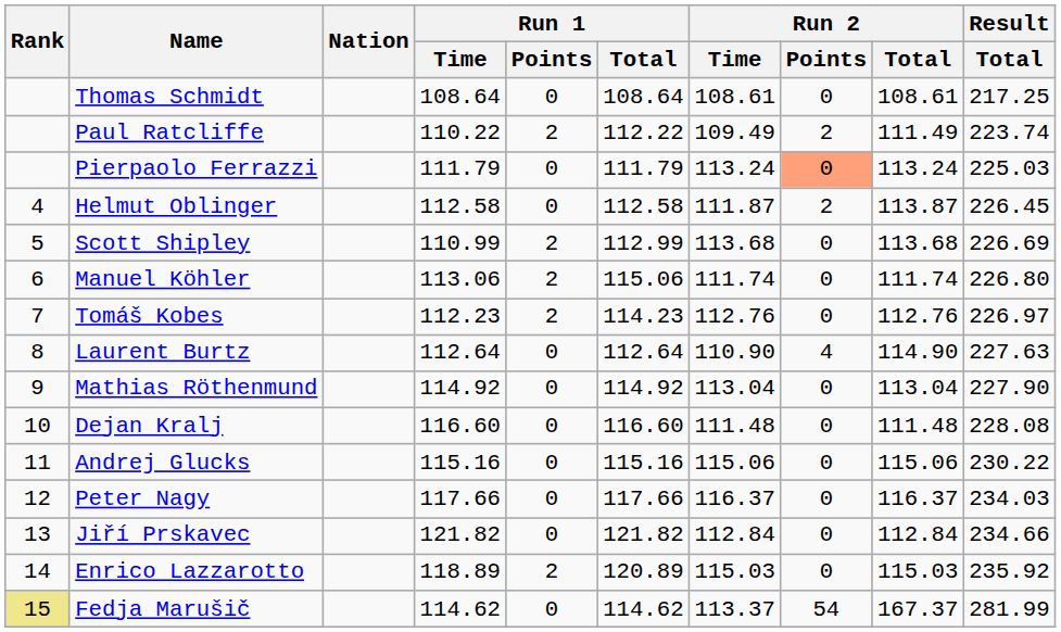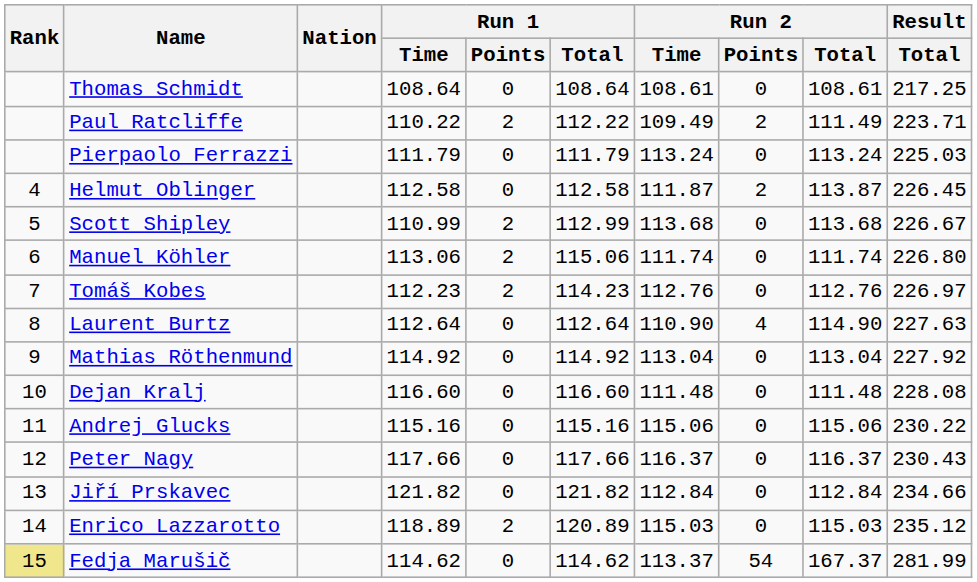 <table class="wikitable sortable" style="text-align:center">
 <tr>
 <th rowspan=2>Rank</th>
 <th rowspan=2>Name</th>
 <th rowspan=2>Nation</th>
 <th colspan=3>Run 1</th>
 <th colspan=3>Run 2</th>
 <th>Result</th>
 </tr>
 <tr>
 <th>Time</th>
 <th>Points</th>
 <th>Total</th>
 <th>Time</th>
 <th>Points</th>
 <th>Total</th>
 <th>Total</th>
 </tr>
 <tr>
 <td></td>
 <td align=left><a href='#'>Thomas Schmidt</a></td>
 <td align=left></td>
 <td>108.64</td>
 <td>0</td>
 <td>108.64</td>
 <td>108.61</td>
 <td>0</td>
 <td>108.61</td>
 <td>217.25</td>
 </tr>
 <tr>
 <td></td>
 <td align=left><a href='#'>Paul Ratcliffe</a></td>
 <td align=left></td>
 <td>110.22</td>
 <td>2</td>
 <td>112.22</td>
 <td>109.49</td>
 <td>2</td>
 <td>111.49</td>
-<td>223.74</td>
+<td>223.71</td>
 </tr>
 <tr>
 <td></td>
 <td align=left><a href='#'>Pierpaolo Ferrazzi</a></td>
 <td align=left></td>
 <td>111.79</td>
 <td>0</td>
 <td>111.79</td>
 <td>113.24</td>
-<td style="background: lightsalmon;">0</td>
+<td>0</td>
 <td>113.24</td>
 <td>225.03</td>
 </tr>
 <tr>
 <td>4</td>
 <td align=left><a href='#'>Helmut Oblinger</a></td>
 <td align=left></td>
 <td>112.58</td>
 <td>0</td>
 <td>112.58</td>
 <td>111.87</td>
 <td>2</td>
 <td>113.87</td>
 <td>226.45</td>
 </tr>
 <tr>
 <td>5</td>
 <td align=left><a href='#'>Scott Shipley</a></td>
 <td align=left></td>
 <td>110.99</td>
 <td>2</td>
 <td>112.99</td>
 <td>113.68</td>
 <td>0</td>
 <td>113.68</td>
-<td>226.69</td>
+<td>226.67</td>
 </tr>
 <tr>
 <td>6</td>
 <td align=left><a href='#'>Manuel Köhler</a></td>
 <td align=left></td>
 <td>113.06</td>
 <td>2</td>
 <td>115.06</td>
 <td>111.74</td>
 <td>0</td>
 <td>111.74</td>
 <td>226.80</td>
 </tr>
 <tr>
 <td>7</td>
 <td align=left><a href='#'>Tomáš Kobes</a></td>
 <td align=left></td>
 <td>112.23</td>
 <td>2</td>
 <td>114.23</td>
 <td>112.76</td>
 <td>0</td>
 <td>112.76</td>
 <td>226.97</td>
 </tr>
 <tr>
 <td>8</td>
 <td align=left><a href='#'>Laurent Burtz</a></td>
 <td align=left></td>
 <td>112.64</td>
 <td>0</td>
 <td>112.64</td>
 <td>110.90</td>
 <td>4</td>
 <td>114.90</td>
 <td>227.63</td>
 </tr>
 <tr>
 <td>9</td>
 <td align=left><a href='#'>Mathias Röthenmund</a></td>
 <td align=left></td>
 <td>114.92</td>
 <td>0</td>
 <td>114.92</td>
 <td>113.04</td>
 <td>0</td>
 <td>113.04</td>
-<td>227.90</td>
+<td>227.92</td>
 </tr>
 <tr>
 <td>10</td>
 <td align=left><a href='#'>Dejan Kralj</a></td>
 <td align=left></td>
 <td>116.60</td>
 <td>0</td>
 <td>116.60</td>
 <td>111.48</td>
 <td>0</td>
 <td>111.48</td>
 <td>228.08</td>
 </tr>
 <tr>
 <td>11</td>
 <td align=left><a href='#'>Andrej Glucks</a></td>
 <td align=left></td>
 <td>115.16</td>
 <td>0</td>
 <td>115.16</td>
 <td>115.06</td>
 <td>0</td>
 <td>115.06</td>
 <td>230.22</td>
 </tr>
 <tr>
 <td>12</td>
 <td align=left><a href='#'>Peter Nagy</a></td>
 <td align=left></td>
 <td>117.66</td>
 <td>0</td>
 <td>117.66</td>
 <td>116.37</td>
 <td>0</td>
 <td>116.37</td>
-<td>234.03</td>
+<td>230.43</td>
 </tr>
 <tr>
 <td>13</td>
 <td align=left><a href='#'>Jiří Prskavec</a></td>
 <td align=left></td>
 <td>121.82</td>
 <td>0</td>
 <td>121.82</td>
 <td>112.84</td>
 <td>0</td>
 <td>112.84</td>
 <td>234.66</td>
 </tr>
 <tr>
 <td>14</td>
 <td align=left><a href='#'>Enrico Lazzarotto</a></td>
 <td align=left></td>
 <td>118.89</td>
 <td>2</td>
 <td>120.89</td>
 <td>115.03</td>
 <td>0</td>
 <td>115.03</td>
-<td>235.92</td>
+<td>235.12</td>
 </tr>
 <tr>
 <td style="background: khaki;">15</td>
 <td align=left><a href='#'>Fedja Marušič</a></td>
 <td align=left></td>
 <td>114.62</td>
 <td>0</td>
 <td>114.62</td>
 <td>113.37</td>
 <td>54</td>
 <td>167.37</td>
 <td>281.99</td>
 </tr>
 </table>
